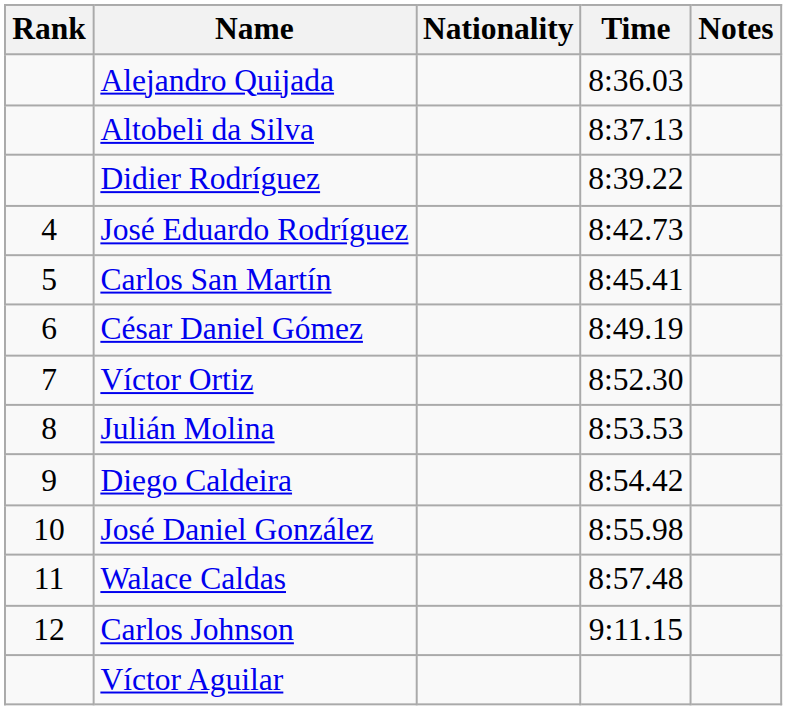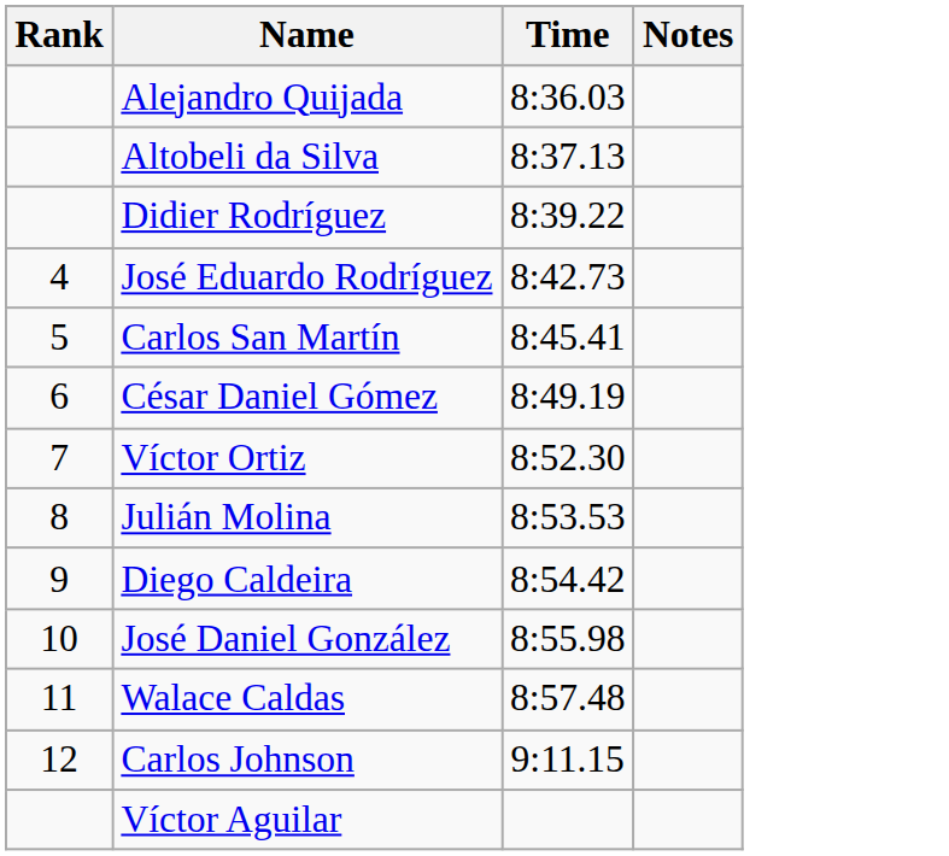 <table class="wikitable sortable" style="text-align:center">
 <tr>
 <th>Rank</th>
 <th>Name</th>
-<th>Nationality</th>
 <th>Time</th>
 <th>Notes</th>
 </tr>
 <tr>
 <td></td>
 <td align=left><a href='#'>Alejandro Quijada</a></td>
-<td align=left></td>
 <td>8:36.03</td>
 <td></td>
 </tr>
 <tr>
 <td></td>
 <td align=left><a href='#'>Altobeli da Silva</a></td>
-<td align=left></td>
 <td>8:37.13</td>
 <td></td>
 </tr>
 <tr>
 <td></td>
 <td align=left><a href='#'>Didier Rodríguez</a></td>
-<td align=left></td>
 <td>8:39.22</td>
 <td><strong></strong></td>
 </tr>
 <tr>
 <td>4</td>
 <td align=left><a href='#'>José Eduardo Rodríguez</a></td>
-<td align=left></td>
 <td>8:42.73</td>
 <td></td>
 </tr>
 <tr>
 <td>5</td>
 <td align=left><a href='#'>Carlos San Martín</a></td>
-<td align=left></td>
 <td>8:45.41</td>
 <td></td>
 </tr>
 <tr>
 <td>6</td>
 <td align=left><a href='#'>César Daniel Gómez</a></td>
-<td align=left></td>
 <td>8:49.19</td>
 <td></td>
 </tr>
 <tr>
 <td>7</td>
 <td align=left><a href='#'>Víctor Ortiz</a></td>
-<td align=left></td>
 <td>8:52.30</td>
 <td></td>
 </tr>
 <tr>
 <td>8</td>
 <td align=left><a href='#'>Julián Molina</a></td>
-<td align=left></td>
 <td>8:53.53</td>
 <td></td>
 </tr>
 <tr>
 <td>9</td>
 <td align=left><a href='#'>Diego Caldeira</a></td>
-<td align=left></td>
 <td>8:54.42</td>
 <td></td>
 </tr>
 <tr>
 <td>10</td>
 <td align=left><a href='#'>José Daniel González</a></td>
-<td align=left></td>
 <td>8:55.98</td>
 <td></td>
 </tr>
 <tr>
 <td>11</td>
 <td align=left><a href='#'>Walace Caldas</a></td>
-<td align=left></td>
 <td>8:57.48</td>
 <td></td>
 </tr>
 <tr>
 <td>12</td>
 <td align=left><a href='#'>Carlos Johnson</a></td>
-<td align=left></td>
 <td>9:11.15</td>
 <td></td>
 </tr>
 <tr>
 <td></td>
 <td align=left><a href='#'>Víctor Aguilar</a></td>
-<td align=left></td>
 <td></td>
 <td></td>
 </tr>
 </table>
